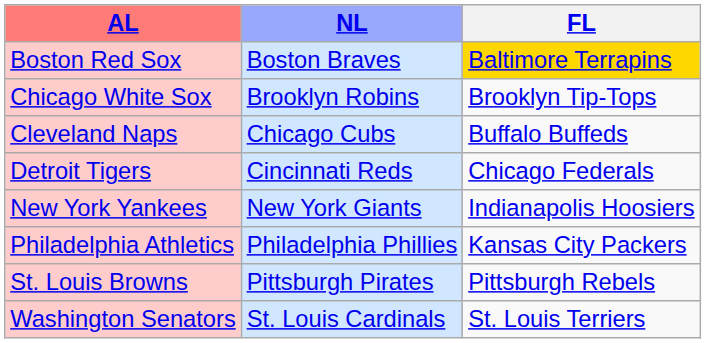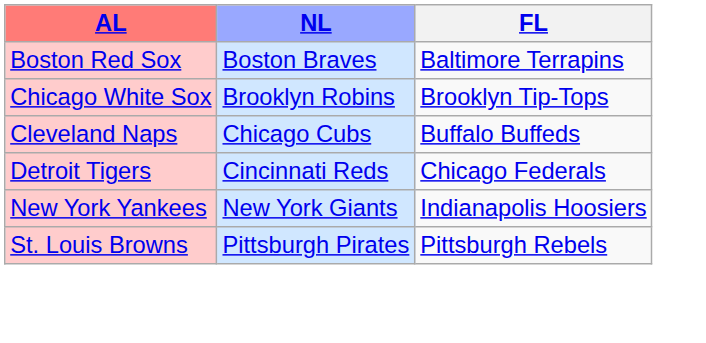 <table class="wikitable" style="font-size:100%;line-height:1.1;">
 <tr>
 <th style="background-color: #FF7B77;"><a href='#'>AL</a></th>
 <th style="background-color: #99A8FF;"><a href='#'>NL</a></th>
 <th><a href='#'>FL</a></th>
 </tr>
 <tr>
 <td style="background-color: #FFCCCC;"><a href='#'>Boston Red Sox</a></td>
 <td style="background-color: #D0E7FF;"><a href='#'>Boston Braves</a></td>
-<td style="background: gold;"><a href='#'>Baltimore Terrapins</a></td>
+<td><a href='#'>Baltimore Terrapins</a></td>
 </tr>
 <tr>
 <td style="background-color: #FFCCCC;"><a href='#'>Chicago White Sox</a></td>
 <td style="background-color: #D0E7FF;"><a href='#'>Brooklyn Robins</a></td>
 <td><a href='#'>Brooklyn Tip-Tops</a></td>
 </tr>
 <tr>
 <td style="background-color: #FFCCCC;"><a href='#'>Cleveland Naps</a></td>
 <td style="background-color: #D0E7FF;"><a href='#'>Chicago Cubs</a></td>
 <td><a href='#'>Buffalo Buffeds</a></td>
 </tr>
 <tr>
 <td style="background-color: #FFCCCC;"><a href='#'>Detroit Tigers</a></td>
 <td style="background-color: #D0E7FF;"><a href='#'>Cincinnati Reds</a></td>
 <td><a href='#'>Chicago Federals</a></td>
 </tr>
 <tr>
 <td style="background-color: #FFCCCC;"><a href='#'>New York Yankees</a></td>
 <td style="background-color: #D0E7FF;"><a href='#'>New York Giants</a></td>
 <td><a href='#'>Indianapolis Hoosiers</a></td>
 </tr>
 <tr>
-<td style="background-color: #FFCCCC;"><a href='#'>Philadelphia Athletics</a></td>
-<td style="background-color: #D0E7FF;"><a href='#'>Philadelphia Phillies</a></td>
-<td><a href='#'>Kansas City Packers</a></td>
-</tr>
-<tr>
 <td style="background-color: #FFCCCC;"><a href='#'>St. Louis Browns</a></td>
 <td style="background-color: #D0E7FF;"><a href='#'>Pittsburgh Pirates</a></td>
 <td><a href='#'>Pittsburgh Rebels</a></td>
 </tr>
-<tr>
-<td style="background-color: #FFCCCC;"><a href='#'>Washington Senators</a></td>
-<td style="background-color: #D0E7FF;"><a href='#'>St. Louis Cardinals</a></td>
-<td><a href='#'>St. Louis Terriers</a></td>
-</tr>
 </table>
